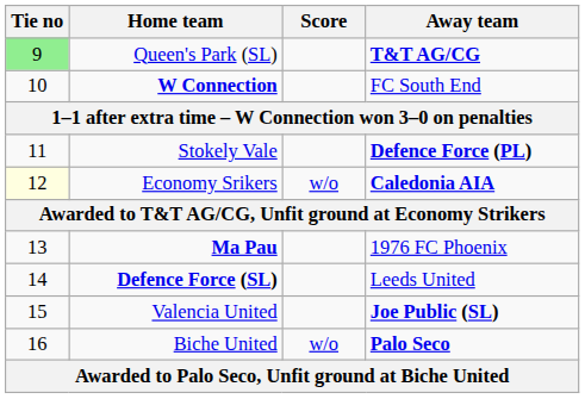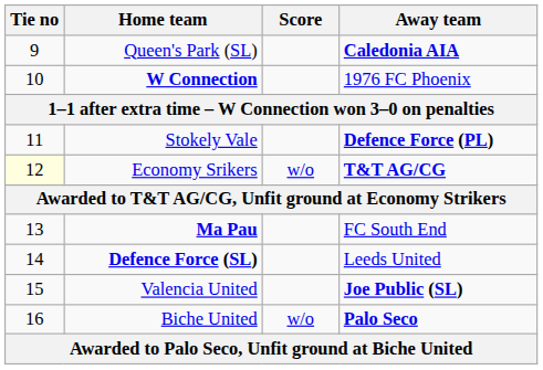 <table class="wikitable" style="font-size:90%;">
 <tr>
 <th width="40">Tie no</th>
 <th width="150">Home team</th>
 <th width="55">  Score  </th>
 <th width="150">Away team</th>
 </tr>
 <tr>
-<td align=center style="background: lightgreen;">9</td>
+<td align=center>9</td>
 <td align="right"><a href='#'>Queen's Park</a> (<a href='#'>SL</a>)</td>
 <td align=center></td>
-<td><strong><a href='#'>T&T AG/CG</a></strong></td>
+<td><strong><a href='#'>Caledonia AIA</a></strong></td>
 </tr>
 <tr>
 <td align=center>10</td>
 <td align="right"><strong><a href='#'>W Connection</a></strong></td>
 <td align=center></td>
-<td><a href='#'>FC South End</a></td>
+<td><a href='#'>1976 FC Phoenix</a></td>
 </tr>
 <tr>
 <th colspan="4">1–1 after extra time – W Connection won 3–0 on penalties</th>
 </tr>
 <tr>
 <td align=center>11</td>
 <td align="right"><a href='#'>Stokely Vale</a></td>
 <td align=center></td>
 <td><strong><a href='#'>Defence Force</a> (<a href='#'>PL</a>)</strong></td>
 </tr>
 <tr>
 <td align=center style="background: lightyellow;">12</td>
 <td align="right"><a href='#'>Economy Srikers</a></td>
 <td align=center><a href='#'>w/o</a></td>
-<td><strong><a href='#'>Caledonia AIA</a></strong></td>
+<td><strong><a href='#'>T&T AG/CG</a></strong></td>
 </tr>
 <tr>
 <th colspan="4">Awarded to T&T AG/CG, Unfit ground at Economy Strikers</th>
 </tr>
 <tr>
 <td align=center>13</td>
 <td align="right"><strong><a href='#'>Ma Pau</a></strong></td>
 <td align=center></td>
-<td><a href='#'>1976 FC Phoenix</a></td>
+<td><a href='#'>FC South End</a></td>
 </tr>
 <tr>
 <td align=center>14</td>
 <td align="right"><strong><a href='#'>Defence Force</a> (<a href='#'>SL</a>)</strong></td>
 <td align=center></td>
 <td><a href='#'>Leeds United</a></td>
 </tr>
 <tr>
 <td align=center>15</td>
 <td align="right"><a href='#'>Valencia United</a></td>
 <td align=center></td>
 <td><strong><a href='#'>Joe Public</a> (<a href='#'>SL</a>)</strong></td>
 </tr>
 <tr>
 <td align=center>16</td>
 <td align="right"><a href='#'>Biche United</a></td>
 <td align=center><a href='#'>w/o</a></td>
 <td><strong><a href='#'>Palo Seco</a></strong></td>
 </tr>
 <tr>
 <th colspan="4">Awarded to Palo Seco, Unfit ground at Biche United</th>
 </tr>
 </table>
